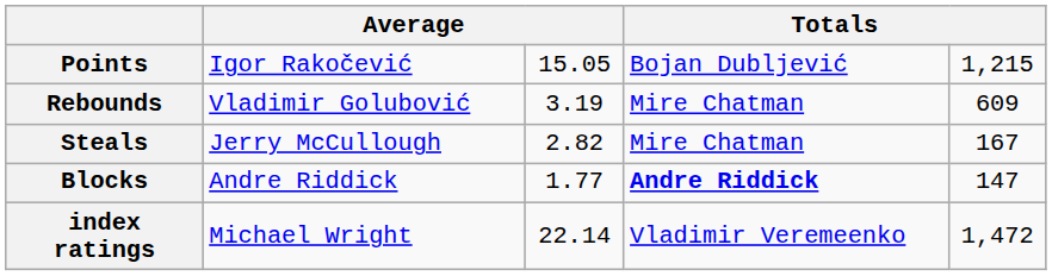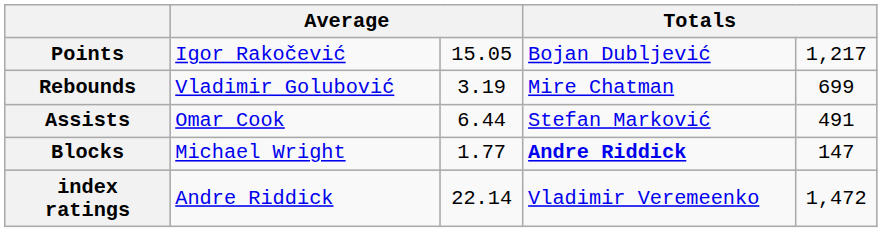 <table class="wikitable">
 <tr>
 <th width="100"></th>
 <th width="220" colspan="2"><strong>Average</strong></th>
 <th width="220" colspan="2"><strong>Totals</strong></th>
 </tr>
 <tr>
 <th><strong>Points</strong></th>
 <td> <a href='#'>Igor Rakočević</a></td>
 <td align=center>15.05</td>
 <td> <a href='#'>Bojan Dubljević</a></td>
-<td align=center>1,215</td>
+<td align=center>1,217</td>
 </tr>
 <tr>
 <th><strong>Rebounds</strong></th>
 <td> <a href='#'>Vladimir Golubović</a></td>
 <td align=center>3.19</td>
 <td> <a href='#'>Mire Chatman</a></td>
-<td align=center>609</td>
+<td align=center>699</td>
 </tr>
 <tr>
-<th><strong>Steals</strong></th>
-<td> <a href='#'>Jerry McCullough</a></td>
-<td align=center>2.82</td>
-<td> <a href='#'>Mire Chatman</a></td>
-<td align=center>167</td>
+<th><strong>Assists</strong></th>
+<td> <a href='#'>Omar Cook</a></td>
+<td align=center>6.44</td>
+<td> <a href='#'>Stefan Marković</a></td>
+<td align=center>491</td>
 </tr>
 <tr>
 <th><strong>Blocks</strong></th>
-<td> <a href='#'>Andre Riddick</a></td>
+<td> <a href='#'>Michael Wright</a></td>
 <td align=center>1.77</td>
 <td><strong> <a href='#'>Andre Riddick</a></strong></td>
 <td align=center>147</td>
 </tr>
 <tr>
 <th><strong>index ratings</strong></th>
-<td> <a href='#'>Michael Wright</a></td>
+<td> <a href='#'>Andre Riddick</a></td>
 <td align=center>22.14</td>
 <td> <a href='#'>Vladimir Veremeenko</a></td>
 <td align=center>1,472</td>
 </tr>
 </table>
